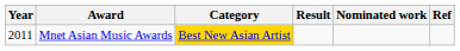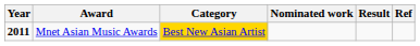 <table class="wikitable">
 <tr>
 <th>Year</th>
 <th>Award</th>
 <th>Category</th>
+<th>Nominated work</th>
 <th>Result</th>
-<th>Nominated work</th>
 <th>Ref</th>
 </tr>
 <tr>
-<td>2011</td>
+<td><strong>2011</strong></td>
 <td><a href='#'>Mnet Asian Music Awards</a></td>
 <td style="background: gold;"><a href='#'>Best New Asian Artist</a></td>
 <td></td>
 <td></td>
 <td></td>
 </tr>
 </table>
